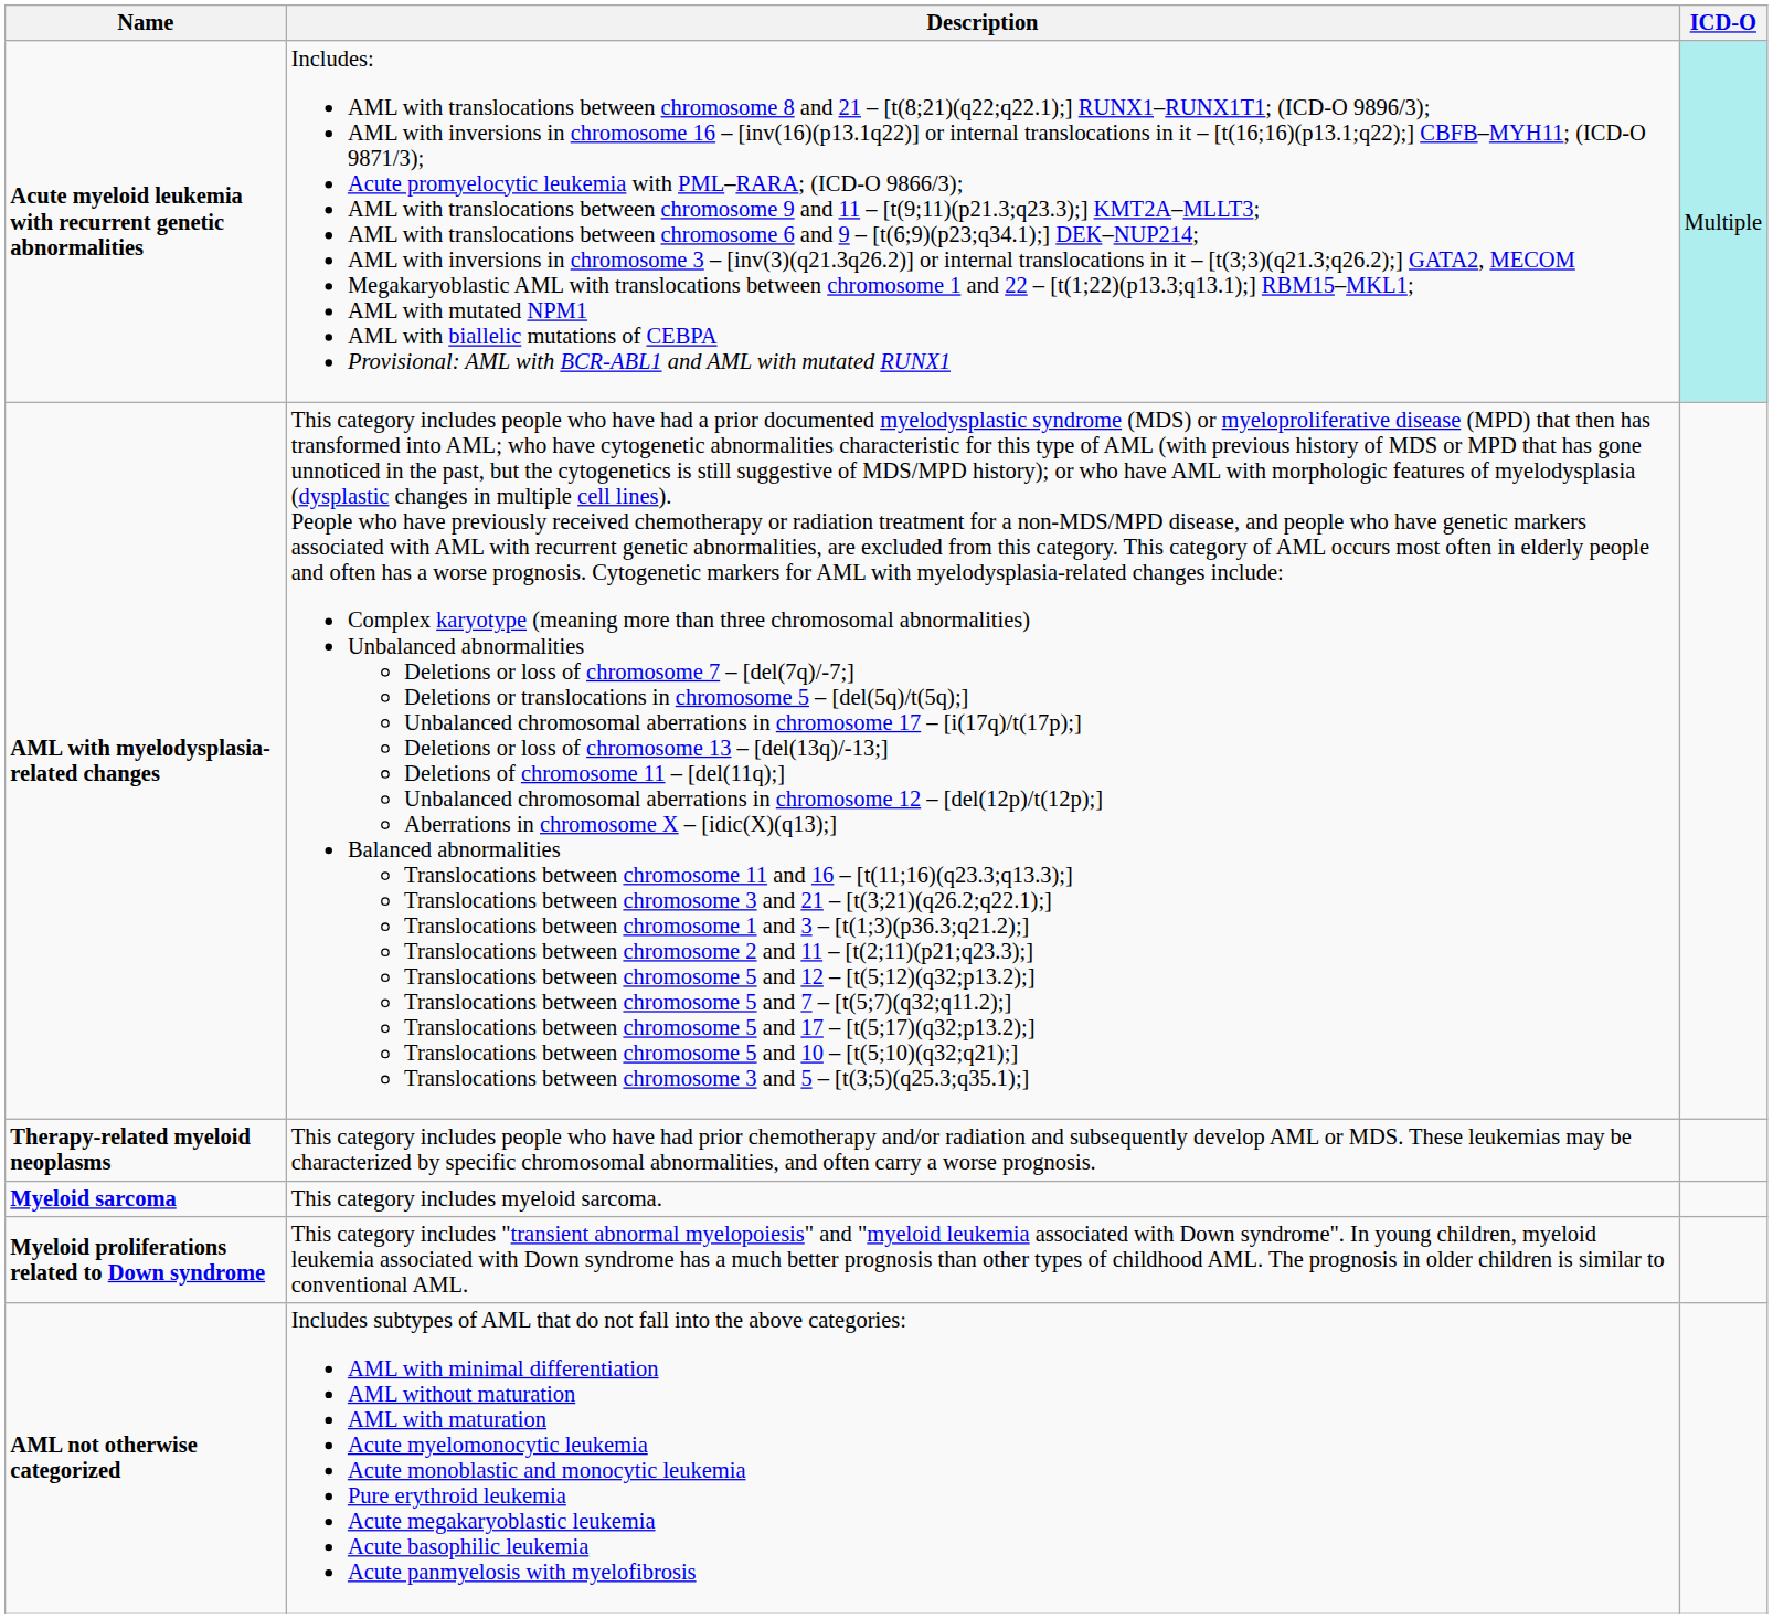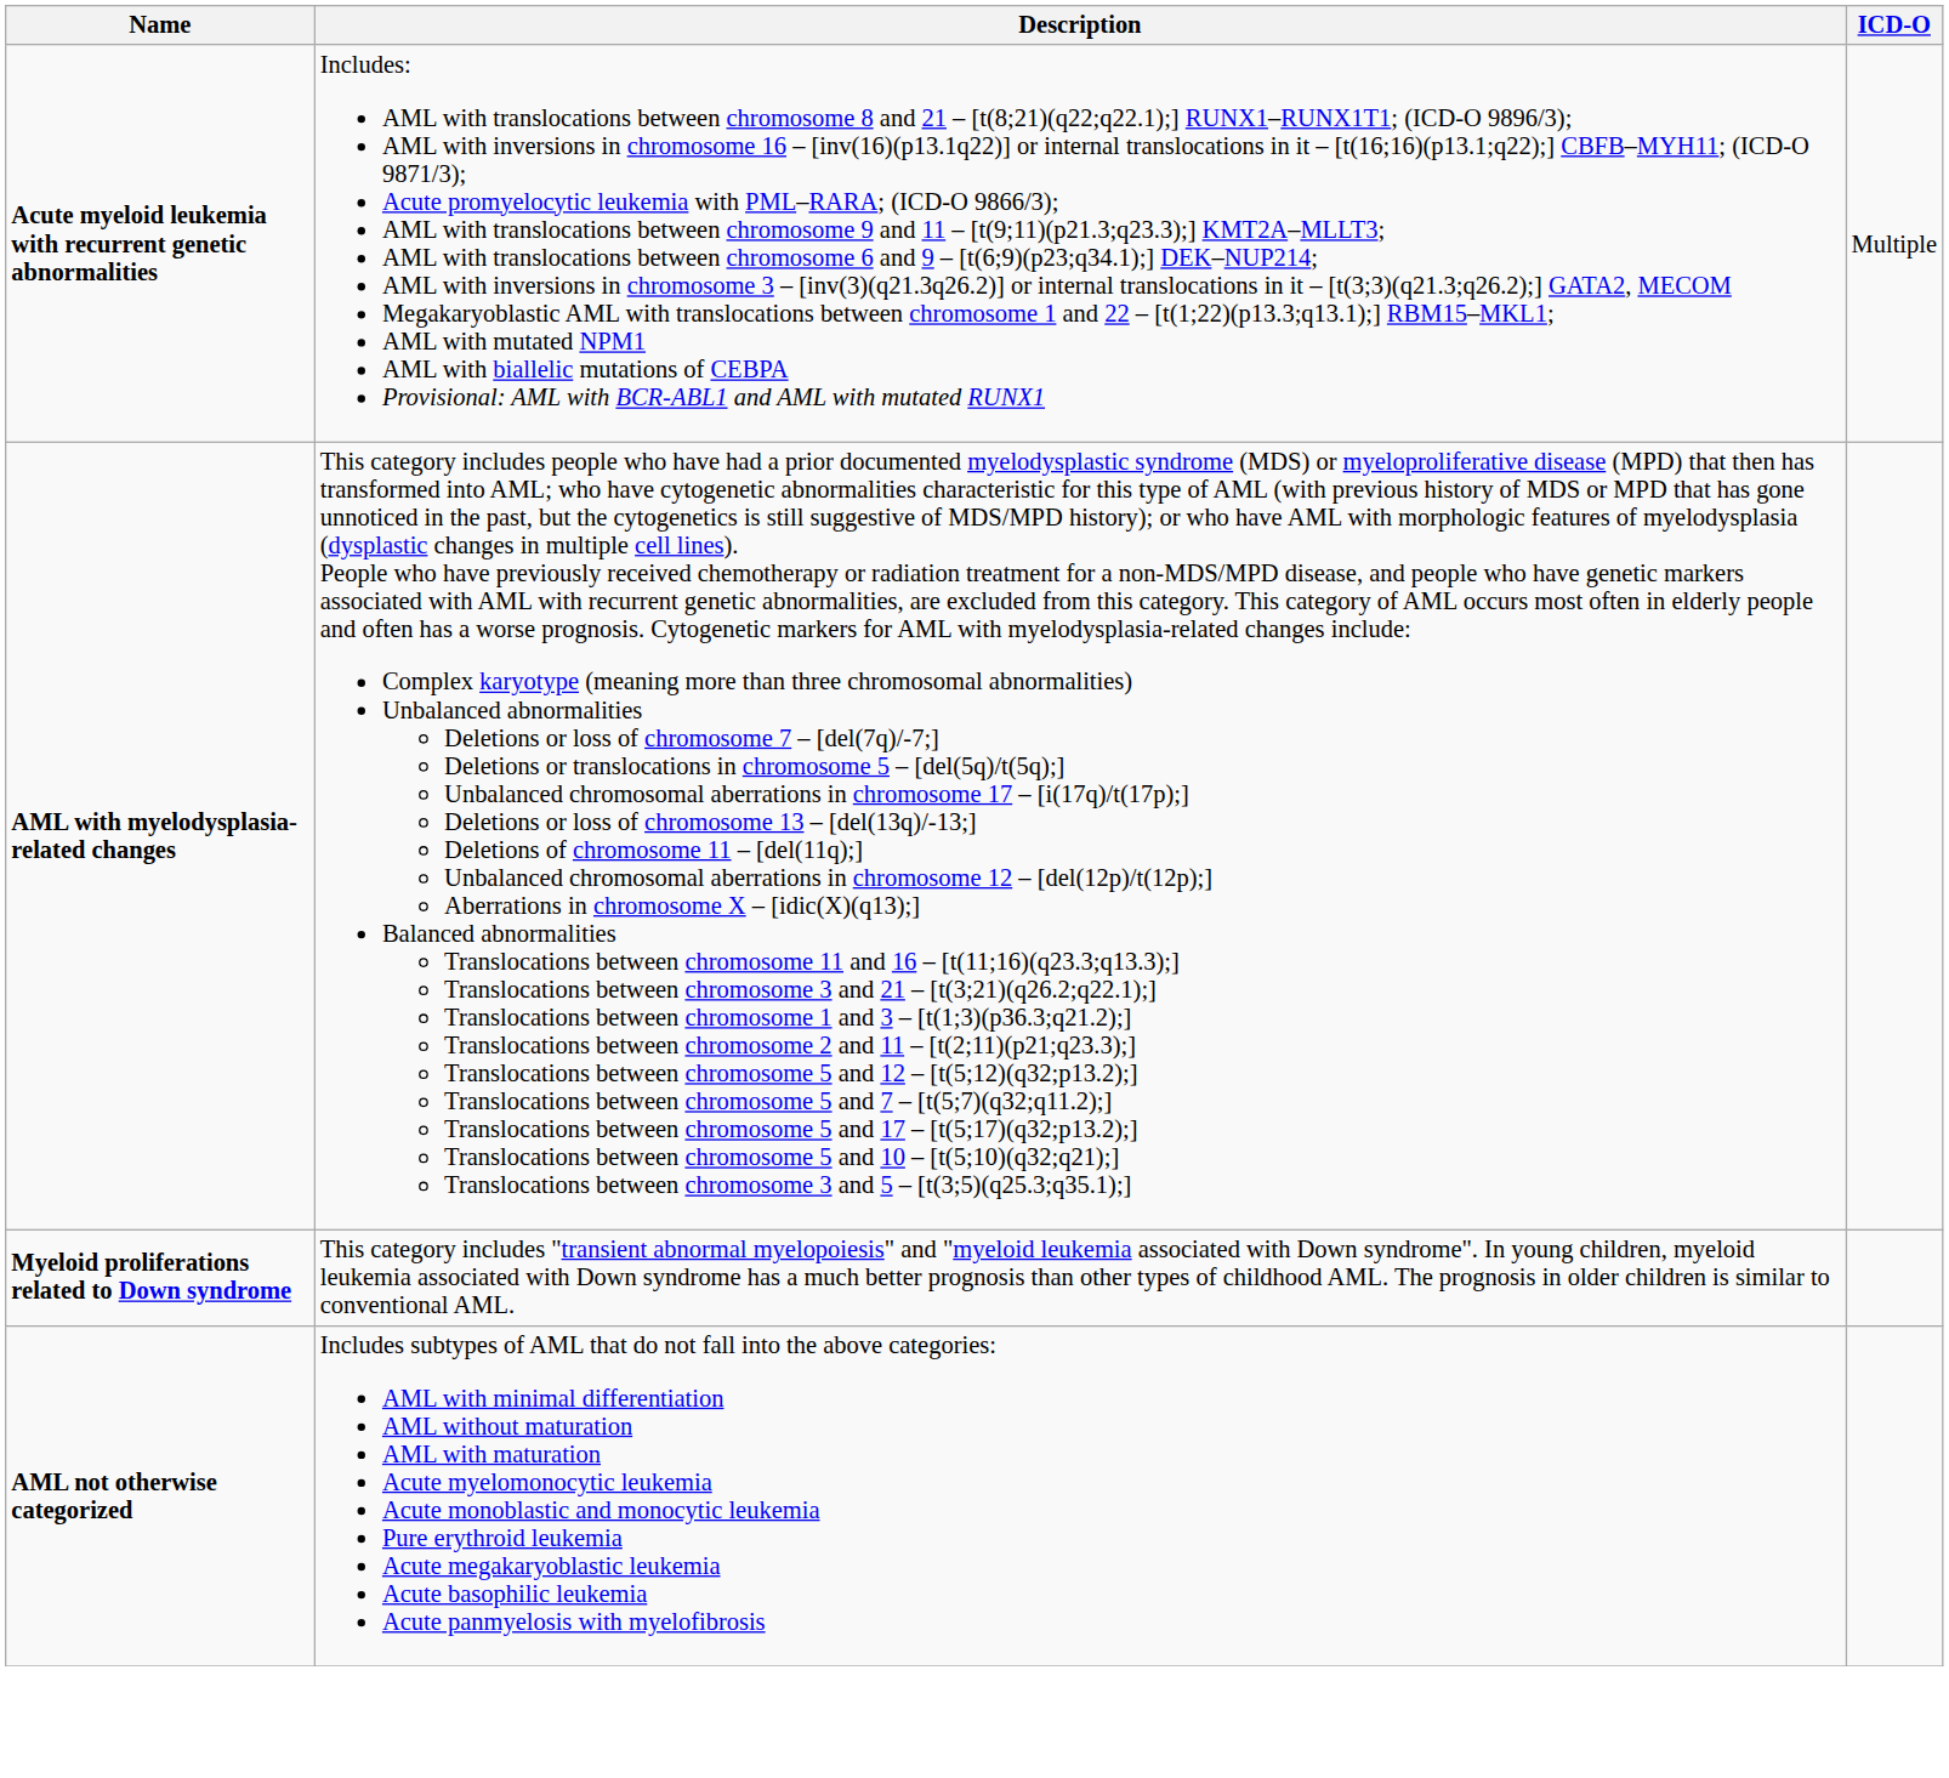 <table class="wikitable">
 <tr>
 <th>Name</th>
 <th>Description</th>
 <th><a href='#'>ICD-O</a></th>
 </tr>
 <tr>
 <td><strong>Acute myeloid leukemia with recurrent genetic abnormalities</strong></td>
 <td>Includes:<br><ul><li>AML with translocations between <a href='#'>chromosome 8</a> and <a href='#'>21</a> – &#91;t(8;21)(q22;q22.1);&#93; <a href='#'>RUNX1</a>–<a href='#'>RUNX1T1</a>; (ICD-O 9896/3);</li><li>AML with inversions in <a href='#'>chromosome 16</a> – &#91;inv(16)(p13.1q22)&#93; or internal translocations in it – &#91;t(16;16)(p13.1;q22);&#93; <a href='#'>CBFB</a>–<a href='#'>MYH11</a>; (ICD-O 9871/3);</li><li><a href='#'>Acute promyelocytic leukemia</a> with <a href='#'>PML</a>–<a href='#'>RARA</a>; (ICD-O 9866/3);</li><li>AML with translocations between <a href='#'>chromosome 9</a> and <a href='#'>11</a> – &#91;t(9;11)(p21.3;q23.3);&#93; <a href='#'>KMT2A</a>–<a href='#'>MLLT3</a>;</li><li>AML with translocations between <a href='#'>chromosome 6</a> and <a href='#'>9</a> – &#91;t(6;9)(p23;q34.1);&#93; <a href='#'>DEK</a>–<a href='#'>NUP214</a>;</li><li>AML with inversions in <a href='#'>chromosome 3</a> – &#91;inv(3)(q21.3q26.2)&#93; or internal translocations in it – &#91;t(3;3)(q21.3;q26.2);&#93; <a href='#'>GATA2</a>, <a href='#'>MECOM</a></li><li>Megakaryoblastic AML with translocations between <a href='#'>chromosome 1</a> and <a href='#'>22</a> – &#91;t(1;22)(p13.3;q13.1);&#93; <a href='#'>RBM15</a>–<a href='#'>MKL1</a>;</li><li>AML with mutated <a href='#'>NPM1</a></li><li>AML with <a href='#'>biallelic</a> mutations of <a href='#'>CEBPA</a></li><li><em>Provisional:  AML with <a href='#'>BCR-ABL1</a> and AML with mutated <a href='#'>RUNX1</a></em></li></ul></td>
-<td style="background: paleturquoise;">Multiple</td>
+<td>Multiple</td>
 </tr>
 <tr>
 <td><strong>AML with myelodysplasia-related changes</strong></td>
 <td>This category includes people who have had a prior documented <a href='#'>myelodysplastic syndrome</a> (MDS) or <a href='#'>myeloproliferative disease</a> (MPD) that then has transformed into AML; who have cytogenetic abnormalities characteristic for this type of AML (with previous history of MDS or MPD that has gone unnoticed in the past, but the cytogenetics is still suggestive of MDS/MPD history); or who have AML with morphologic features of myelodysplasia (<a href='#'>dysplastic</a> changes in multiple <a href='#'>cell lines</a>).<br>People who have previously received chemotherapy or radiation treatment for a non-MDS/MPD disease, and people who have genetic markers associated with AML with recurrent genetic abnormalities, are excluded from this category. This category of AML occurs most often in elderly people and often has a worse prognosis. Cytogenetic markers for AML with myelodysplasia-related changes include:<ul><li>Complex <a href='#'>karyotype</a> (meaning more than three chromosomal abnormalities)</li><li>Unbalanced abnormalities<ul><li>Deletions or loss of <a href='#'>chromosome 7</a> – &#91;del(7q)/-7;&#93;</li><li>Deletions or translocations in <a href='#'>chromosome 5</a> – &#91;del(5q)/t(5q);&#93;</li><li>Unbalanced chromosomal aberrations in <a href='#'>chromosome 17</a> – &#91;i(17q)/t(17p);&#93;</li><li>Deletions or loss of <a href='#'>chromosome 13</a> – &#91;del(13q)/-13;&#93;</li><li>Deletions of <a href='#'>chromosome 11</a> – &#91;del(11q);&#93;</li><li>Unbalanced chromosomal aberrations in <a href='#'>chromosome 12</a> – &#91;del(12p)/t(12p);&#93;</li><li>Aberrations in <a href='#'>chromosome X</a> – &#91;idic(X)(q13);&#93;</li></ul></li><li>Balanced abnormalities<ul><li>Translocations between <a href='#'>chromosome 11</a> and <a href='#'>16</a> – &#91;t(11;16)(q23.3;q13.3);&#93;</li><li>Translocations between <a href='#'>chromosome 3</a> and <a href='#'>21</a> – &#91;t(3;21)(q26.2;q22.1);&#93;</li><li>Translocations between <a href='#'>chromosome 1</a> and <a href='#'>3</a> – &#91;t(1;3)(p36.3;q21.2);&#93;</li><li>Translocations between <a href='#'>chromosome 2</a> and <a href='#'>11</a> – &#91;t(2;11)(p21;q23.3);&#93;</li><li>Translocations between <a href='#'>chromosome 5</a> and <a href='#'>12</a> – &#91;t(5;12)(q32;p13.2);&#93;</li><li>Translocations between <a href='#'>chromosome 5</a> and <a href='#'>7</a> – &#91;t(5;7)(q32;q11.2);&#93;</li><li>Translocations between <a href='#'>chromosome 5</a> and <a href='#'>17</a> – &#91;t(5;17)(q32;p13.2);&#93;</li><li>Translocations between <a href='#'>chromosome 5</a> and <a href='#'>10</a> – &#91;t(5;10)(q32;q21);&#93;</li><li>Translocations between <a href='#'>chromosome 3</a> and <a href='#'>5</a> – &#91;t(3;5)(q25.3;q35.1);&#93;</li></ul></li></ul></td>
-<td></td>
-</tr>
-<tr>
-<td><strong>Therapy-related myeloid neoplasms</strong></td>
-<td>This category includes people who have had prior chemotherapy and/or radiation and subsequently develop AML or MDS. These leukemias may be characterized by specific chromosomal abnormalities, and often carry a worse prognosis.</td>
-<td></td>
-</tr>
-<tr>
-<td><strong><a href='#'>Myeloid sarcoma</a></strong></td>
-<td>This category includes myeloid sarcoma.</td>
 <td></td>
 </tr>
 <tr>
 <td><strong>Myeloid proliferations related to <a href='#'>Down syndrome</a></strong></td>
 <td>This category includes "<a href='#'>transient abnormal myelopoiesis</a>" and "<a href='#'>myeloid leukemia</a> associated with Down syndrome". In young children, myeloid leukemia associated with Down syndrome has a much better prognosis than other types of childhood AML. The prognosis in older children is similar to conventional AML.</td>
 <td></td>
 </tr>
 <tr>
 <td><strong>AML not otherwise categorized</strong></td>
 <td>Includes subtypes of AML that do not fall into the above categories:<br><ul><li><a href='#'>AML with minimal differentiation</a></li><li><a href='#'>AML without maturation</a></li><li><a href='#'>AML with maturation</a></li><li><a href='#'>Acute myelomonocytic leukemia</a></li><li><a href='#'>Acute monoblastic and monocytic leukemia</a></li><li><a href='#'>Pure erythroid leukemia</a></li><li><a href='#'>Acute megakaryoblastic leukemia</a></li><li><a href='#'>Acute basophilic leukemia</a></li><li><a href='#'>Acute panmyelosis with myelofibrosis</a></li></ul></td>
 <td></td>
 </tr>
 </table>
